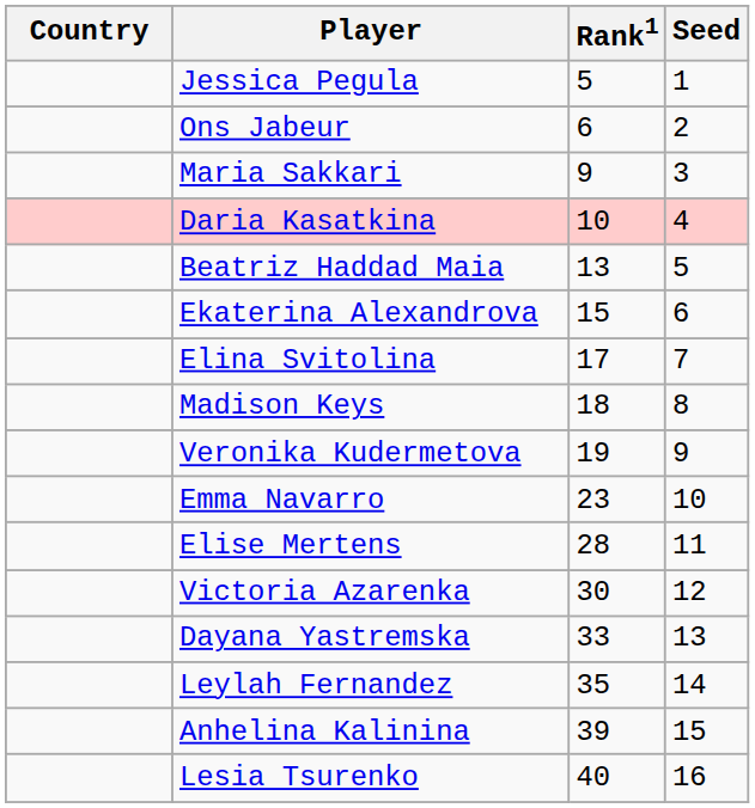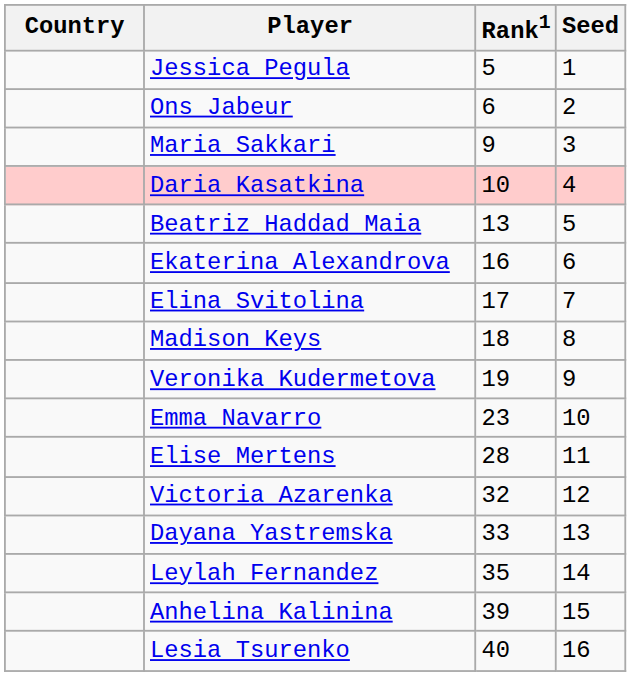 <table class="sortable wikitable">
 <tr>
 <th width="70">Country</th>
 <th width="175">Player</th>
 <th>Rank<sup>1</sup></th>
 <th>Seed</th>
 </tr>
 <tr>
 <td></td>
 <td><a href='#'>Jessica Pegula</a></td>
 <td>5</td>
 <td>1</td>
 </tr>
 <tr>
 <td></td>
 <td><a href='#'>Ons Jabeur</a></td>
 <td>6</td>
 <td>2</td>
 </tr>
 <tr>
 <td></td>
 <td><a href='#'>Maria Sakkari</a></td>
 <td>9</td>
 <td>3</td>
 </tr>
 <tr style="background:#fcc;">
 <td></td>
 <td><a href='#'>Daria Kasatkina</a></td>
 <td>10</td>
 <td>4</td>
 </tr>
 <tr>
 <td></td>
 <td><a href='#'>Beatriz Haddad Maia</a></td>
 <td>13</td>
 <td>5</td>
 </tr>
 <tr>
 <td></td>
 <td><a href='#'>Ekaterina Alexandrova</a></td>
-<td>15</td>
+<td>16</td>
 <td>6</td>
 </tr>
 <tr>
 <td></td>
 <td><a href='#'>Elina Svitolina</a></td>
 <td>17</td>
 <td>7</td>
 </tr>
 <tr>
 <td></td>
 <td><a href='#'>Madison Keys</a></td>
 <td>18</td>
 <td>8</td>
 </tr>
 <tr>
 <td></td>
 <td><a href='#'>Veronika Kudermetova</a></td>
 <td>19</td>
 <td>9</td>
 </tr>
 <tr>
 <td></td>
 <td><a href='#'>Emma Navarro</a></td>
 <td>23</td>
 <td>10</td>
 </tr>
 <tr>
 <td></td>
 <td><a href='#'>Elise Mertens</a></td>
 <td>28</td>
 <td>11</td>
 </tr>
 <tr>
 <td></td>
 <td><a href='#'>Victoria Azarenka</a></td>
-<td>30</td>
+<td>32</td>
 <td>12</td>
 </tr>
 <tr>
 <td></td>
 <td><a href='#'>Dayana Yastremska</a></td>
 <td>33</td>
 <td>13</td>
 </tr>
 <tr>
 <td></td>
 <td><a href='#'>Leylah Fernandez</a></td>
 <td>35</td>
 <td>14</td>
 </tr>
 <tr>
 <td></td>
 <td><a href='#'>Anhelina Kalinina</a></td>
 <td>39</td>
 <td>15</td>
 </tr>
 <tr>
 <td></td>
 <td><a href='#'>Lesia Tsurenko</a></td>
 <td>40</td>
 <td>16</td>
 </tr>
 </table>
